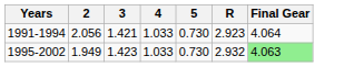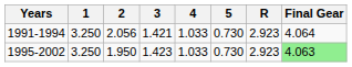 <table class=wikitable>
 <tr>
 <th>Years</th>
+<th>1</th>
 <th>2</th>
 <th>3</th>
 <th>4</th>
 <th>5</th>
 <th>R</th>
 <th>Final Gear</th>
 </tr>
 <tr>
 <td>1991-1994</td>
+<td rowspan=1>3.250</td>
 <td rowspan=1>2.056</td>
 <td rowspan=1>1.421</td>
 <td rowspan=1>1.033</td>
 <td rowspan=1>0.730</td>
 <td rowspan=1>2.923</td>
 <td rowspan=1>4.064</td>
 </tr>
 <tr>
 <td>1995-2002</td>
-<td rowspan=1>1.949</td>
+<td rowspan=1>3.250</td>
+<td rowspan=1>1.950</td>
 <td rowspan=1>1.423</td>
 <td rowspan=1>1.033</td>
 <td rowspan=1>0.730</td>
-<td rowspan=1>2.932</td>
+<td rowspan=1>2.923</td>
 <td rowspan=1 style="background: lightgreen;">4.063</td>
 </tr>
 </table>
